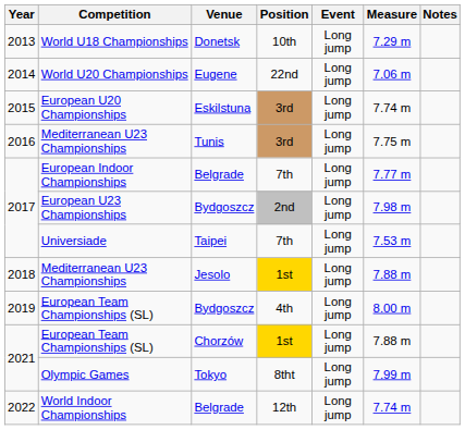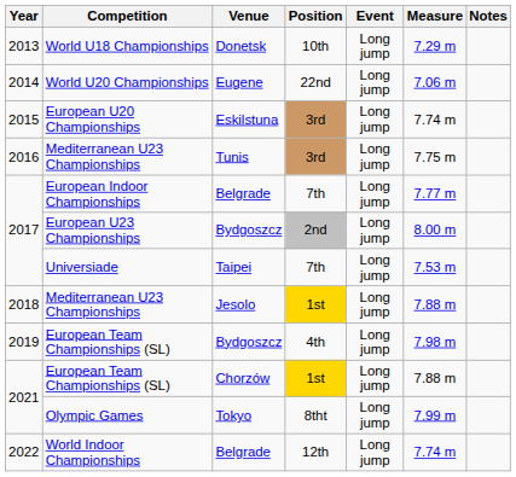 <table class="wikitable" width=60% style="font-size:90%; text-align:center;">
 <tr>
 <th>Year</th>
 <th>Competition</th>
 <th>Venue</th>
 <th>Position</th>
 <th>Event</th>
 <th>Measure</th>
 <th>Notes</th>
 </tr>
 <tr>
 <td>2013</td>
 <td align=left><a href='#'>World U18 Championships</a></td>
 <td align=left> <a href='#'>Donetsk</a></td>
 <td>10th</td>
 <td>Long jump</td>
 <td><a href='#'>7.29 m</a></td>
 <td></td>
 </tr>
 <tr>
 <td>2014</td>
 <td align=left><a href='#'>World U20 Championships</a></td>
 <td align=left> <a href='#'>Eugene</a></td>
 <td>22nd</td>
 <td>Long jump</td>
 <td><a href='#'>7.06 m</a></td>
 <td></td>
 </tr>
 <tr>
 <td>2015</td>
 <td align=left><a href='#'>European U20 Championships</a></td>
 <td align=left> <a href='#'>Eskilstuna</a></td>
 <td bgcolor=cc9966>3rd</td>
 <td>Long jump</td>
 <td>7.74 m</td>
 <td></td>
 </tr>
 <tr>
 <td>2016</td>
 <td align=left><a href='#'>Mediterranean U23 Championships</a></td>
 <td align=left> <a href='#'>Tunis</a></td>
 <td bgcolor=cc9966>3rd</td>
 <td>Long jump</td>
 <td>7.75 m</td>
 <td></td>
 </tr>
 <tr>
 <td rowspan=3>2017</td>
 <td align=left><a href='#'>European Indoor Championships</a></td>
 <td align=left> <a href='#'>Belgrade</a></td>
 <td>7th</td>
 <td>Long jump</td>
 <td><a href='#'>7.77 m</a></td>
 <td></td>
 </tr>
 <tr>
 <td align=left><a href='#'>European U23 Championships</a></td>
 <td align=left> <a href='#'>Bydgoszcz</a></td>
 <td bgcolor=silver>2nd</td>
 <td>Long jump</td>
-<td><a href='#'>7.98 m</a></td>
+<td><a href='#'>8.00 m</a></td>
 <td></td>
 </tr>
 <tr>
 <td align=left><a href='#'>Universiade</a></td>
 <td align=left> <a href='#'>Taipei</a></td>
 <td>7th</td>
 <td>Long jump</td>
 <td><a href='#'>7.53 m</a></td>
 <td></td>
 </tr>
 <tr>
 <td>2018</td>
 <td align=left><a href='#'>Mediterranean U23 Championships</a></td>
 <td align=left> <a href='#'>Jesolo</a></td>
 <td bgcolor=gold>1st</td>
 <td>Long jump</td>
 <td><a href='#'>7.88 m</a></td>
 <td></td>
 </tr>
 <tr>
 <td>2019</td>
 <td align=left><a href='#'>European Team Championships</a> (SL)</td>
 <td align=left> <a href='#'>Bydgoszcz</a></td>
 <td>4th</td>
 <td>Long jump</td>
-<td><a href='#'>8.00 m</a></td>
+<td><a href='#'>7.98 m</a></td>
 <td></td>
 </tr>
 <tr>
 <td rowspan=2>2021</td>
 <td align=left><a href='#'>European Team Championships</a> (SL)</td>
 <td align=left> <a href='#'>Chorzów</a></td>
 <td bgcolor=gold>1st</td>
 <td>Long jump</td>
 <td>7.88 m</td>
 <td></td>
 </tr>
 <tr>
 <td align=left><a href='#'>Olympic Games</a></td>
 <td align=left> <a href='#'>Tokyo</a></td>
 <td>8tht</td>
 <td>Long jump</td>
 <td><a href='#'>7.99 m</a></td>
 <td></td>
 </tr>
 <tr>
 <td>2022</td>
 <td align=left><a href='#'>World Indoor Championships</a></td>
 <td align=left> <a href='#'>Belgrade</a></td>
 <td>12th</td>
 <td>Long jump</td>
 <td><a href='#'>7.74 m</a></td>
 <td></td>
 </tr>
 </table>
